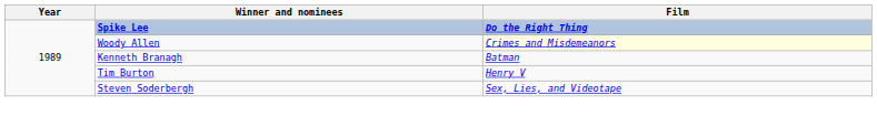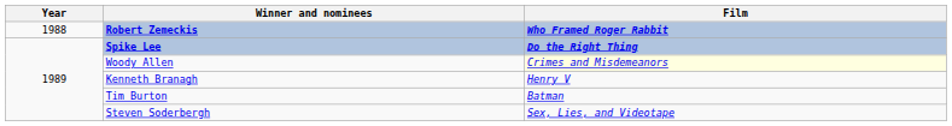 <table class="wikitable" width="95%" cellpadding="5">
 <tr>
 <th width="100"><strong>Year</strong></th>
 <th width="450"><strong>Winner and nominees</strong></th>
 <th width="450"><strong>Film</strong></th>
+</tr>
+<tr>
+<td style="text-align:center;">1988</td>
+<td style="background:#B0C4DE;"><strong><a href='#'>Robert Zemeckis</a></strong></td>
+<td style="background:#B0C4DE;"><strong><em><a href='#'>Who Framed Roger Rabbit</a></em></strong></td>
 </tr>
 <tr>
 <td rowspan="5" style="text-align:center;">1989</td>
 <td style="background:#B0C4DE;"><strong><a href='#'>Spike Lee</a></strong></td>
 <td style="background:#B0C4DE;"><strong><em><a href='#'>Do the Right Thing</a></em></strong></td>
 </tr>
 <tr>
 <td><a href='#'>Woody Allen</a></td>
 <td style="background: lightyellow;"><em><a href='#'>Crimes and Misdemeanors</a></em></td>
 </tr>
 <tr>
 <td><a href='#'>Kenneth Branagh</a></td>
-<td><em><a href='#'>Batman</a></em></td>
+<td><em><a href='#'>Henry V</a></em></td>
 </tr>
 <tr>
 <td><a href='#'>Tim Burton</a></td>
-<td><em><a href='#'>Henry V</a></em></td>
+<td><em><a href='#'>Batman</a></em></td>
 </tr>
 <tr>
 <td><a href='#'>Steven Soderbergh</a></td>
 <td><em><a href='#'>Sex, Lies, and Videotape</a></em></td>
 </tr>
 </table>
